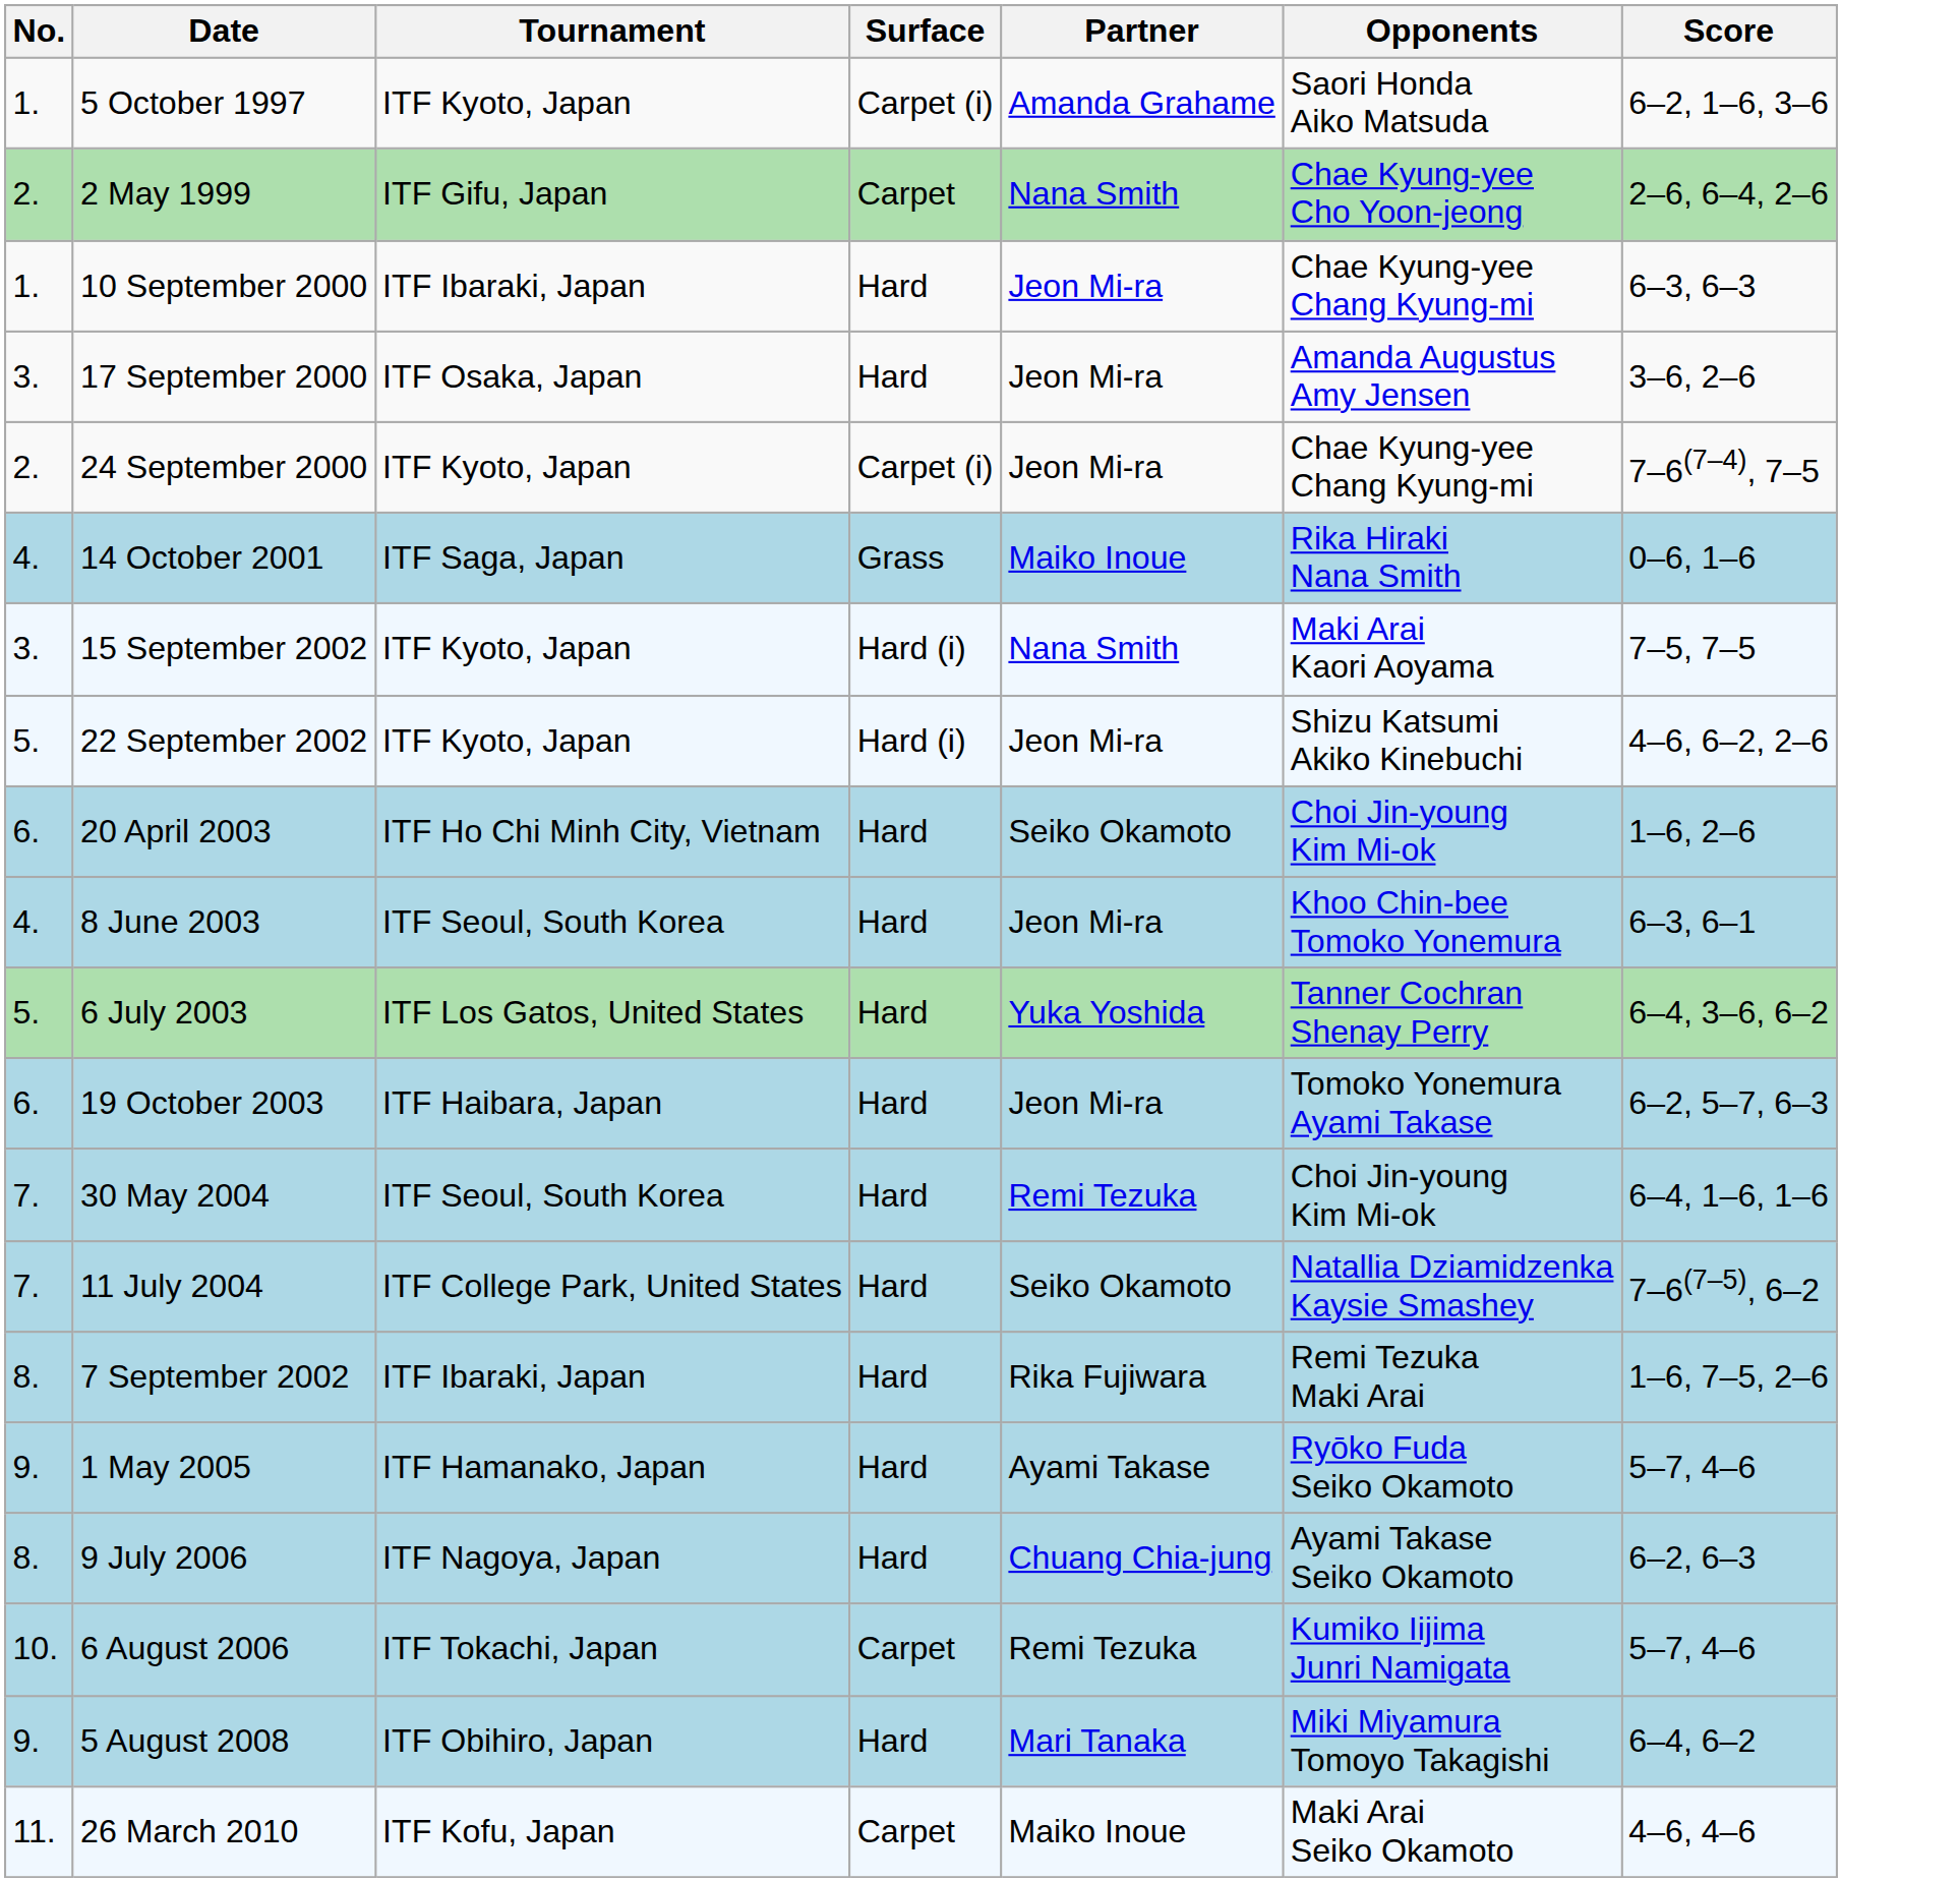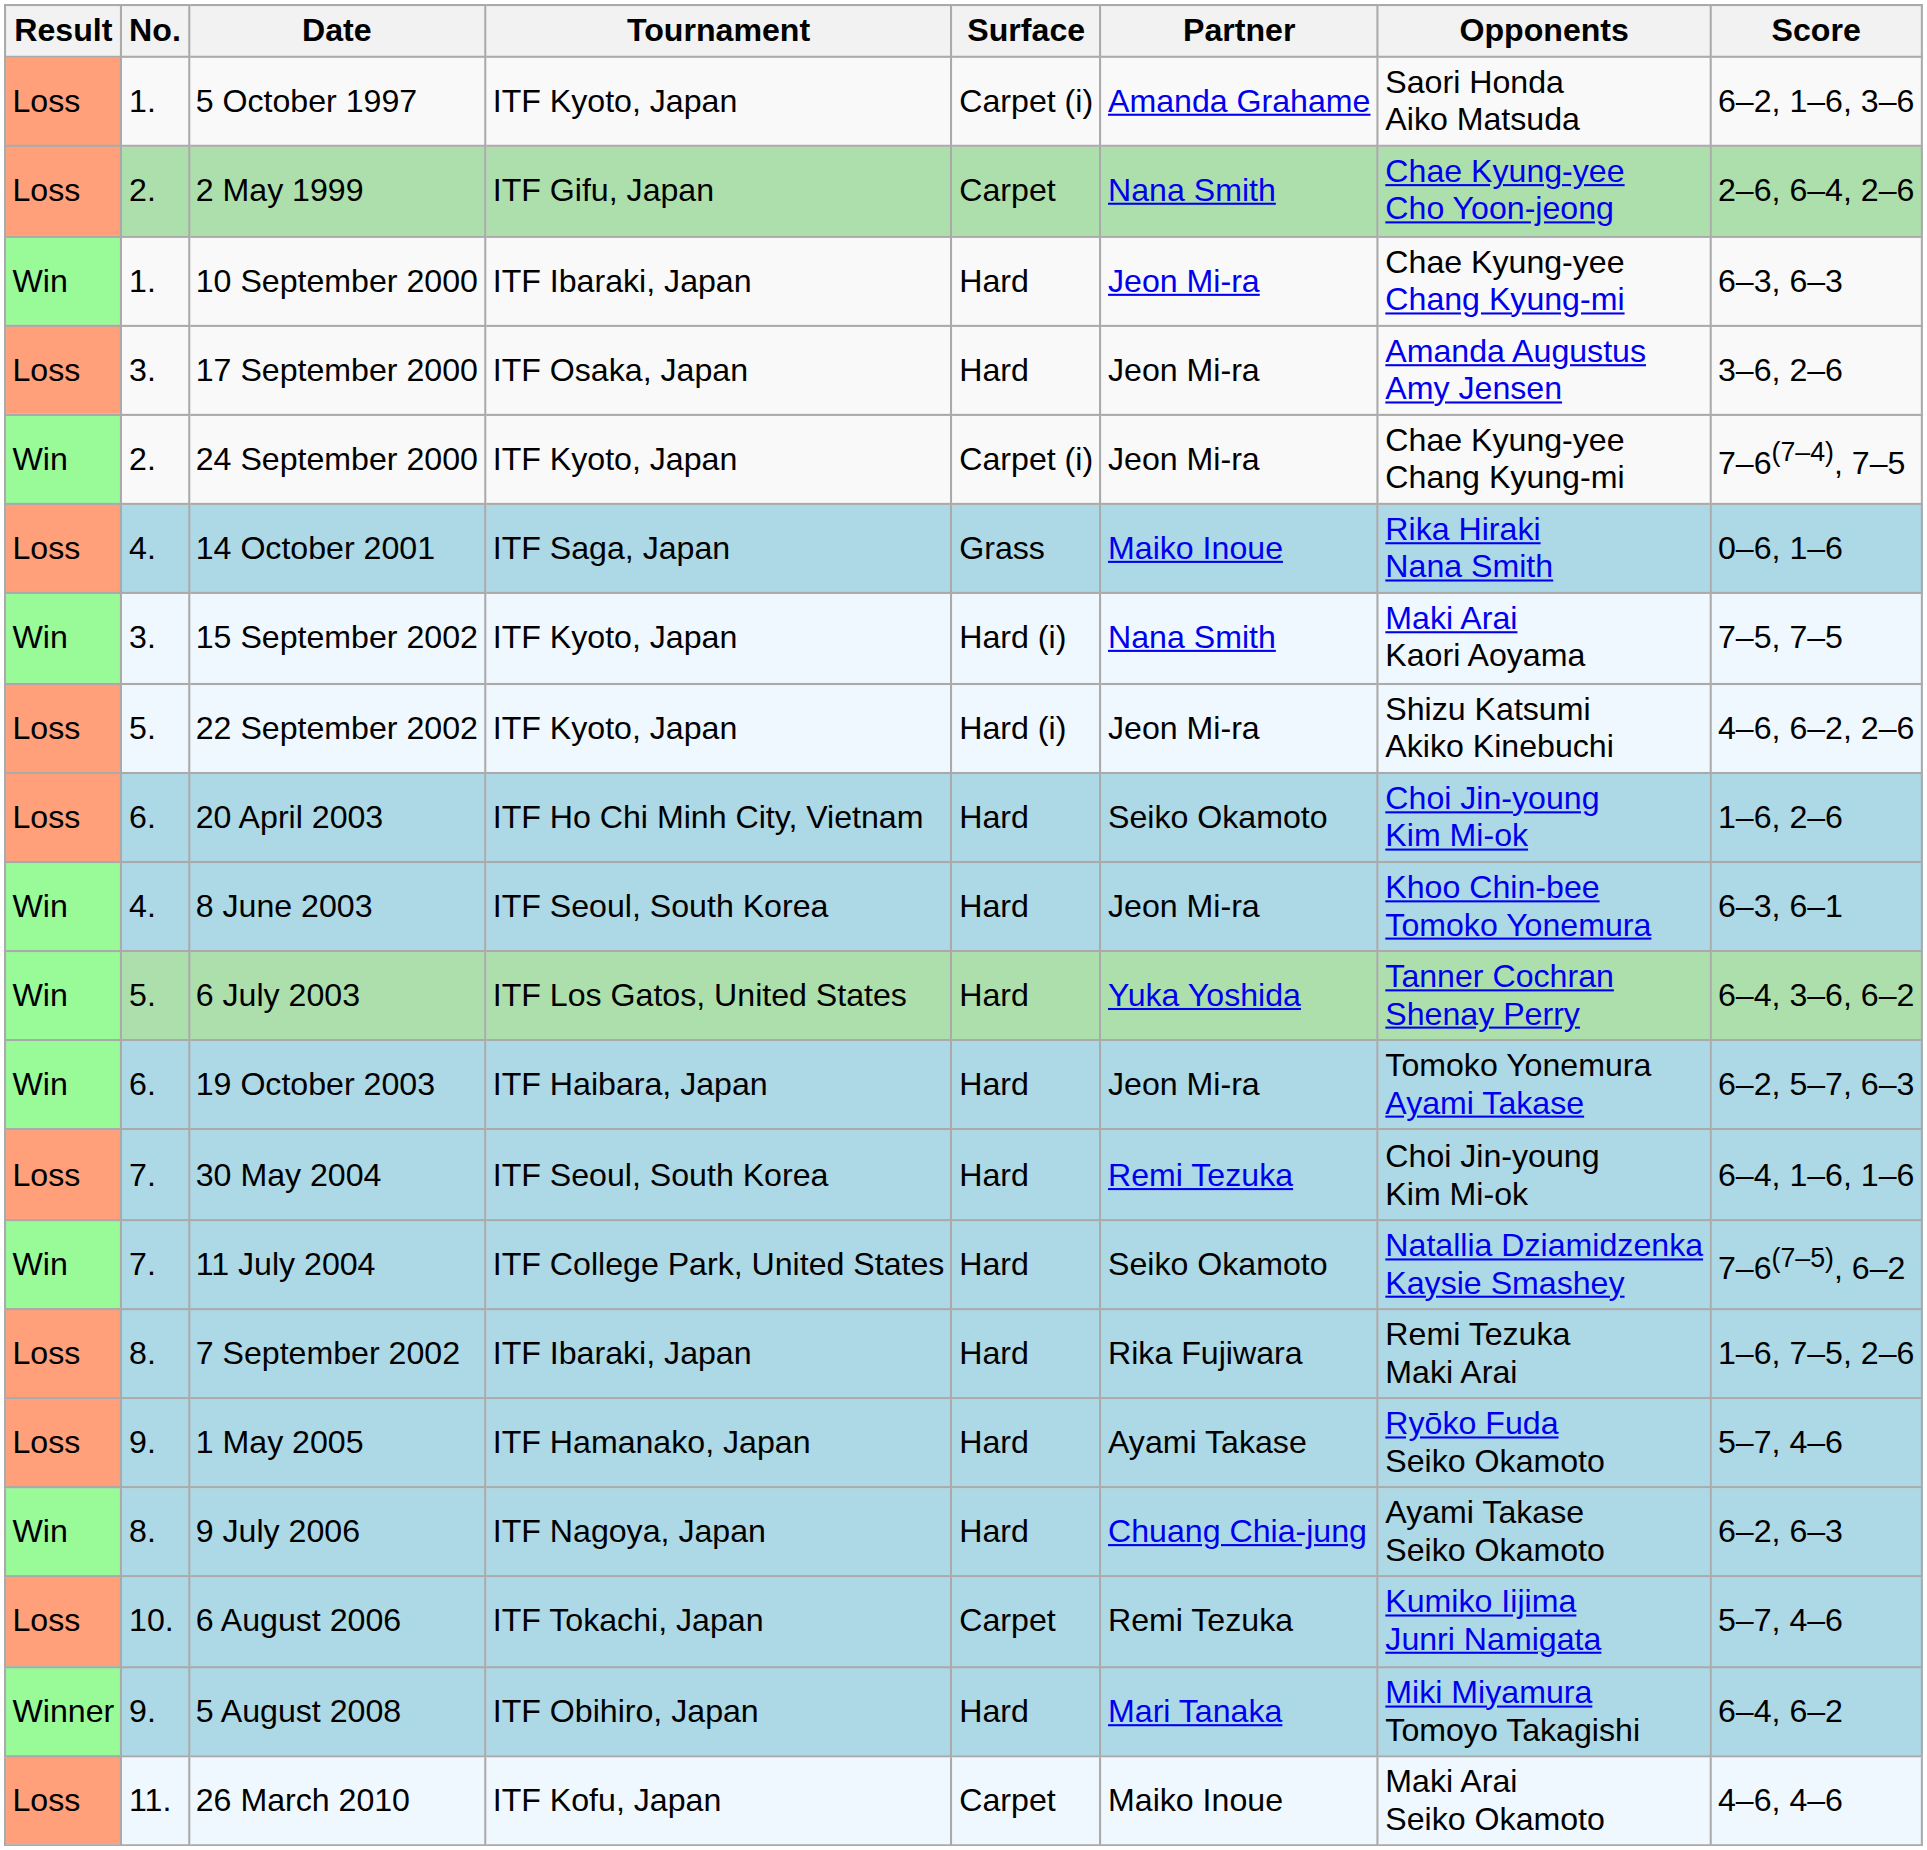 <table class="sortable wikitable" style="font-size:97%;">
 <tr>
+<th>Result</th>
 <th>No.</th>
 <th>Date</th>
 <th>Tournament</th>
 <th>Surface</th>
 <th>Partner</th>
 <th>Opponents</th>
 <th class="unsortable">Score</th>
 </tr>
 <tr>
+<td style="background:#ffa07a;">Loss</td>
 <td>1.</td>
 <td>5 October 1997</td>
 <td>ITF Kyoto, Japan</td>
 <td>Carpet (i)</td>
 <td> <a href='#'>Amanda Grahame</a></td>
 <td> Saori Honda <br>  Aiko Matsuda</td>
 <td>6–2, 1–6, 3–6</td>
 </tr>
 <tr style="background:#addfad;">
+<td style="background:#ffa07a;">Loss</td>
 <td>2.</td>
 <td>2 May 1999</td>
 <td>ITF Gifu, Japan</td>
 <td>Carpet</td>
 <td> <a href='#'>Nana Smith</a></td>
 <td> <a href='#'>Chae Kyung-yee</a> <br>  <a href='#'>Cho Yoon-jeong</a></td>
 <td>2–6, 6–4, 2–6</td>
 </tr>
 <tr>
+<td style="background:#98fb98;">Win</td>
 <td>1.</td>
 <td>10 September 2000</td>
 <td>ITF Ibaraki, Japan</td>
 <td>Hard</td>
 <td> <a href='#'>Jeon Mi-ra</a></td>
 <td> Chae Kyung-yee <br>  <a href='#'>Chang Kyung-mi</a></td>
 <td>6–3, 6–3</td>
 </tr>
 <tr>
+<td style="background:#ffa07a;">Loss</td>
 <td>3.</td>
 <td>17 September 2000</td>
 <td>ITF Osaka, Japan</td>
 <td>Hard</td>
 <td> Jeon Mi-ra</td>
 <td> <a href='#'>Amanda Augustus</a> <br>  <a href='#'>Amy Jensen</a></td>
 <td>3–6, 2–6</td>
 </tr>
 <tr>
+<td style="background:#98fb98;">Win</td>
 <td>2.</td>
 <td>24 September 2000</td>
 <td>ITF Kyoto, Japan</td>
 <td>Carpet (i)</td>
 <td> Jeon Mi-ra</td>
 <td> Chae Kyung-yee <br>  Chang Kyung-mi</td>
 <td>7–6<sup>(7–4)</sup>, 7–5</td>
 </tr>
 <tr style="background:lightblue;">
+<td style="background:#ffa07a;">Loss</td>
 <td>4.</td>
 <td>14 October 2001</td>
 <td>ITF Saga, Japan</td>
 <td>Grass</td>
 <td> <a href='#'>Maiko Inoue</a></td>
 <td> <a href='#'>Rika Hiraki</a> <br>  <a href='#'>Nana Smith</a></td>
 <td>0–6, 1–6</td>
 </tr>
 <tr style="background:#f0f8ff;">
+<td style="background:#98fb98;">Win</td>
 <td>3.</td>
 <td>15 September 2002</td>
 <td>ITF Kyoto, Japan</td>
 <td>Hard (i)</td>
 <td> <a href='#'>Nana Smith</a></td>
 <td> <a href='#'>Maki Arai</a> <br>  Kaori Aoyama</td>
 <td>7–5, 7–5</td>
 </tr>
 <tr style="background:#f0f8ff;">
+<td style="background:#ffa07a;">Loss</td>
 <td>5.</td>
 <td>22 September 2002</td>
 <td>ITF Kyoto, Japan</td>
 <td>Hard (i)</td>
 <td> Jeon Mi-ra</td>
 <td> Shizu Katsumi <br>  Akiko Kinebuchi</td>
 <td>4–6, 6–2, 2–6</td>
 </tr>
 <tr style="background:lightblue;">
+<td style="background:#ffa07a;">Loss</td>
 <td>6.</td>
 <td>20 April 2003</td>
 <td>ITF Ho Chi Minh City, Vietnam</td>
 <td>Hard</td>
 <td> Seiko Okamoto</td>
 <td> <a href='#'>Choi Jin-young</a> <br>  <a href='#'>Kim Mi-ok</a></td>
 <td>1–6, 2–6</td>
 </tr>
 <tr style="background:lightblue;">
+<td style="background:#98fb98;">Win</td>
 <td>4.</td>
 <td>8 June 2003</td>
 <td>ITF Seoul, South Korea</td>
 <td>Hard</td>
 <td> Jeon Mi-ra</td>
 <td> <a href='#'>Khoo Chin-bee</a> <br>  <a href='#'>Tomoko Yonemura</a></td>
 <td>6–3, 6–1</td>
 </tr>
 <tr style="background:#addfad;">
+<td style="background:#98fb98;">Win</td>
 <td>5.</td>
 <td>6 July 2003</td>
 <td>ITF Los Gatos, United States</td>
 <td>Hard</td>
 <td> <a href='#'>Yuka Yoshida</a></td>
 <td> <a href='#'>Tanner Cochran</a> <br>  <a href='#'>Shenay Perry</a></td>
 <td>6–4, 3–6, 6–2</td>
 </tr>
 <tr style="background:lightblue;">
+<td style="background:#98fb98;">Win</td>
 <td>6.</td>
 <td>19 October 2003</td>
 <td>ITF Haibara, Japan</td>
 <td>Hard</td>
 <td> Jeon Mi-ra</td>
 <td> Tomoko Yonemura <br>  <a href='#'>Ayami Takase</a></td>
 <td>6–2, 5–7, 6–3</td>
 </tr>
 <tr style="background:lightblue;">
+<td style="background:#ffa07a;">Loss</td>
 <td>7.</td>
 <td>30 May 2004</td>
 <td>ITF Seoul, South Korea</td>
 <td>Hard</td>
 <td> <a href='#'>Remi Tezuka</a></td>
 <td> Choi Jin-young <br>  Kim Mi-ok</td>
 <td>6–4, 1–6, 1–6</td>
 </tr>
 <tr style="background:lightblue;">
+<td style="background:#98fb98;">Win</td>
 <td>7.</td>
 <td>11 July 2004</td>
 <td>ITF College Park, United States</td>
 <td>Hard</td>
 <td> Seiko Okamoto</td>
 <td> <a href='#'>Natallia Dziamidzenka</a> <br>  <a href='#'>Kaysie Smashey</a></td>
 <td>7–6<sup>(7–5)</sup>, 6–2</td>
 </tr>
 <tr style="background:lightblue;">
+<td style="background:#ffa07a;">Loss</td>
 <td>8.</td>
 <td>7 September 2002</td>
 <td>ITF Ibaraki, Japan</td>
 <td>Hard</td>
 <td> Rika Fujiwara</td>
 <td> Remi Tezuka <br>  Maki Arai</td>
 <td>1–6, 7–5, 2–6</td>
 </tr>
 <tr style="background:lightblue;">
+<td style="background:#ffa07a;">Loss</td>
 <td>9.</td>
 <td>1 May 2005</td>
 <td>ITF Hamanako, Japan</td>
 <td>Hard</td>
 <td> Ayami Takase</td>
 <td> <a href='#'>Ryōko Fuda</a> <br>  Seiko Okamoto</td>
 <td>5–7, 4–6</td>
 </tr>
 <tr style="background:lightblue;">
+<td style="background:#98fb98;">Win</td>
 <td>8.</td>
 <td>9 July 2006</td>
 <td>ITF Nagoya, Japan</td>
 <td>Hard</td>
 <td> <a href='#'>Chuang Chia-jung</a></td>
 <td> Ayami Takase <br>  Seiko Okamoto</td>
 <td>6–2, 6–3</td>
 </tr>
 <tr style="background:lightblue;">
+<td style="background:#ffa07a;">Loss</td>
 <td>10.</td>
 <td>6 August 2006</td>
 <td>ITF Tokachi, Japan</td>
 <td>Carpet</td>
 <td> Remi Tezuka</td>
 <td> <a href='#'>Kumiko Iijima</a> <br>  <a href='#'>Junri Namigata</a></td>
 <td>5–7, 4–6</td>
 </tr>
 <tr style="background:lightblue;">
+<td style="background:#98fb98;">Winner</td>
 <td>9.</td>
 <td>5 August 2008</td>
 <td>ITF Obihiro, Japan</td>
 <td>Hard</td>
 <td> <a href='#'>Mari Tanaka</a></td>
 <td> <a href='#'>Miki Miyamura</a> <br>  Tomoyo Takagishi</td>
 <td>6–4, 6–2</td>
 </tr>
 <tr style="background:#f0f8ff;">
+<td style="background:#ffa07a;">Loss</td>
 <td>11.</td>
 <td>26 March 2010</td>
 <td>ITF Kofu, Japan</td>
 <td>Carpet</td>
 <td> Maiko Inoue</td>
 <td> Maki Arai <br>  Seiko Okamoto</td>
 <td>4–6, 4–6</td>
 </tr>
 </table>
